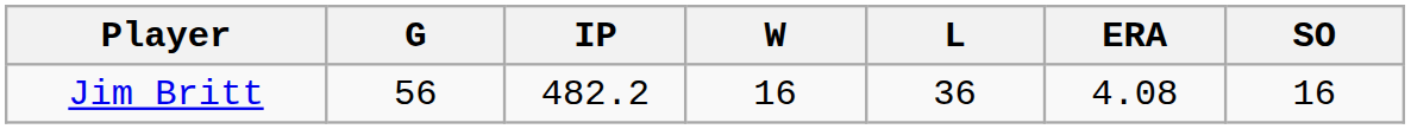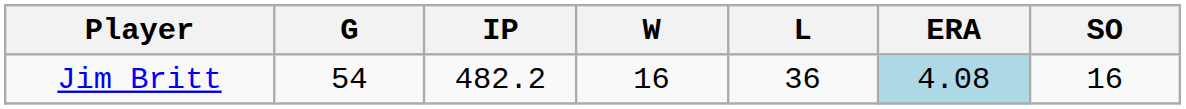 <table class="wikitable sortable">
 <tr>
 <th bgcolor="#DDDDFF" width="16%">Player</th>
 <th bgcolor="#DDDDFF" width="9%">G</th>
 <th bgcolor="#DDDDFF" width="9%">IP</th>
 <th bgcolor="#DDDDFF" width="9%">W</th>
 <th bgcolor="#DDDDFF" width="9%">L</th>
 <th bgcolor="#DDDDFF" width="9%">ERA</th>
 <th bgcolor="#DDDDFF" width="9%">SO</th>
 </tr>
 <tr align=center>
 <td><a href='#'>Jim Britt</a></td>
-<td>56</td>
+<td>54</td>
 <td>482.2</td>
 <td>16</td>
 <td>36</td>
-<td>4.08</td>
+<td style="background: lightblue;">4.08</td>
 <td>16</td>
 </tr>
 </table>
